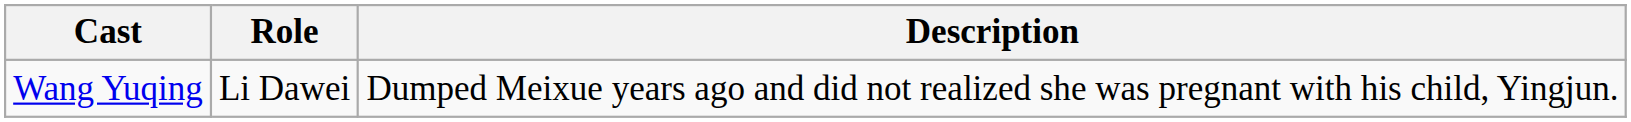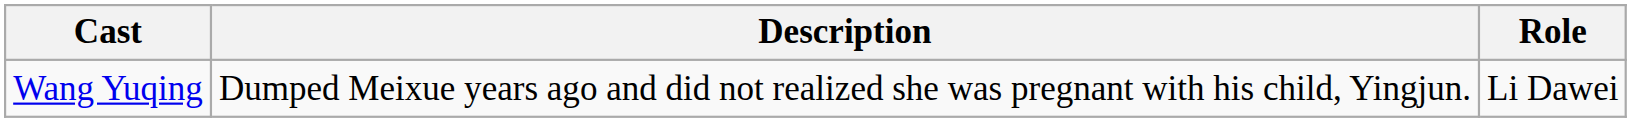 <table class="wikitable">
 <tr>
 <th>Cast</th>
+<th>Description</th>
 <th>Role</th>
-<th>Description</th>
 </tr>
 <tr>
 <td><a href='#'>Wang Yuqing</a></td>
+<td>Dumped Meixue years ago and did not realized she was pregnant with his child, Yingjun.</td>
 <td>Li Dawei</td>
-<td>Dumped Meixue years ago and did not realized she was pregnant with his child, Yingjun.</td>
 </tr>
 </table>
